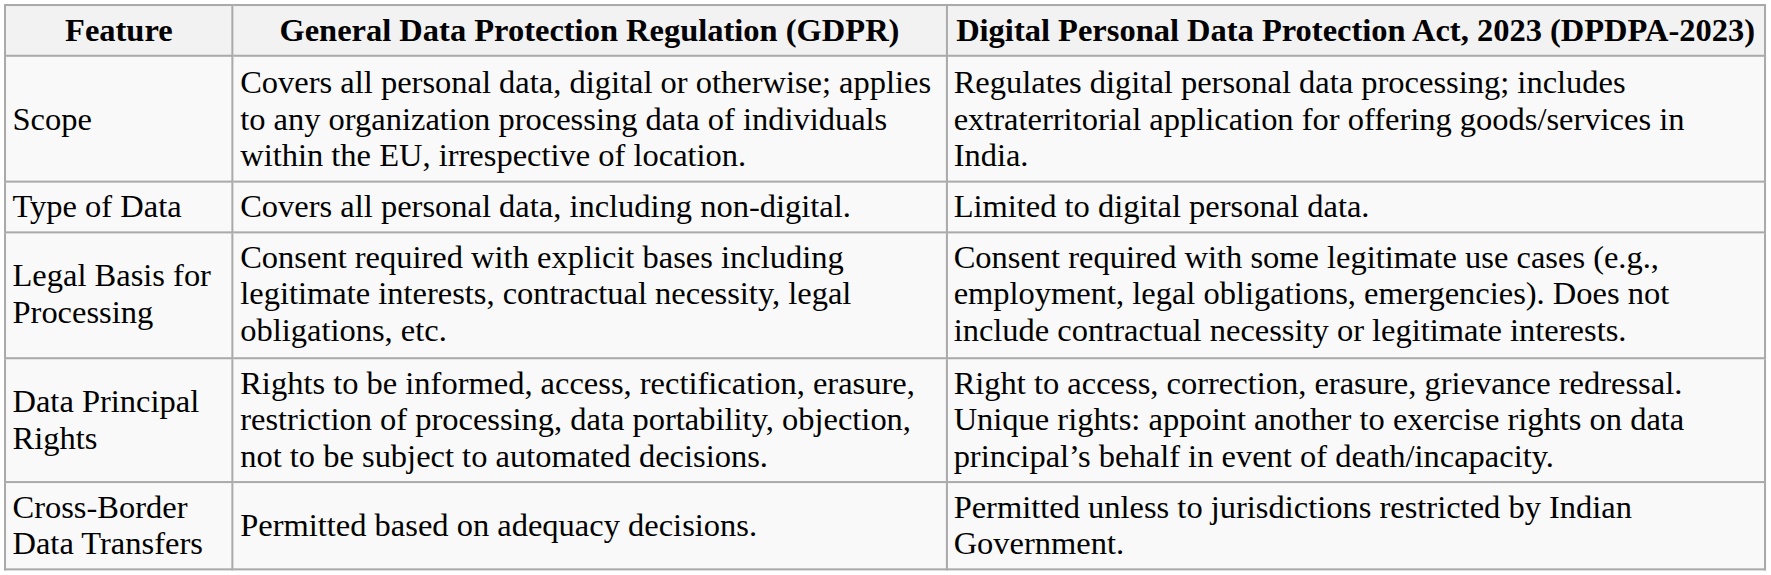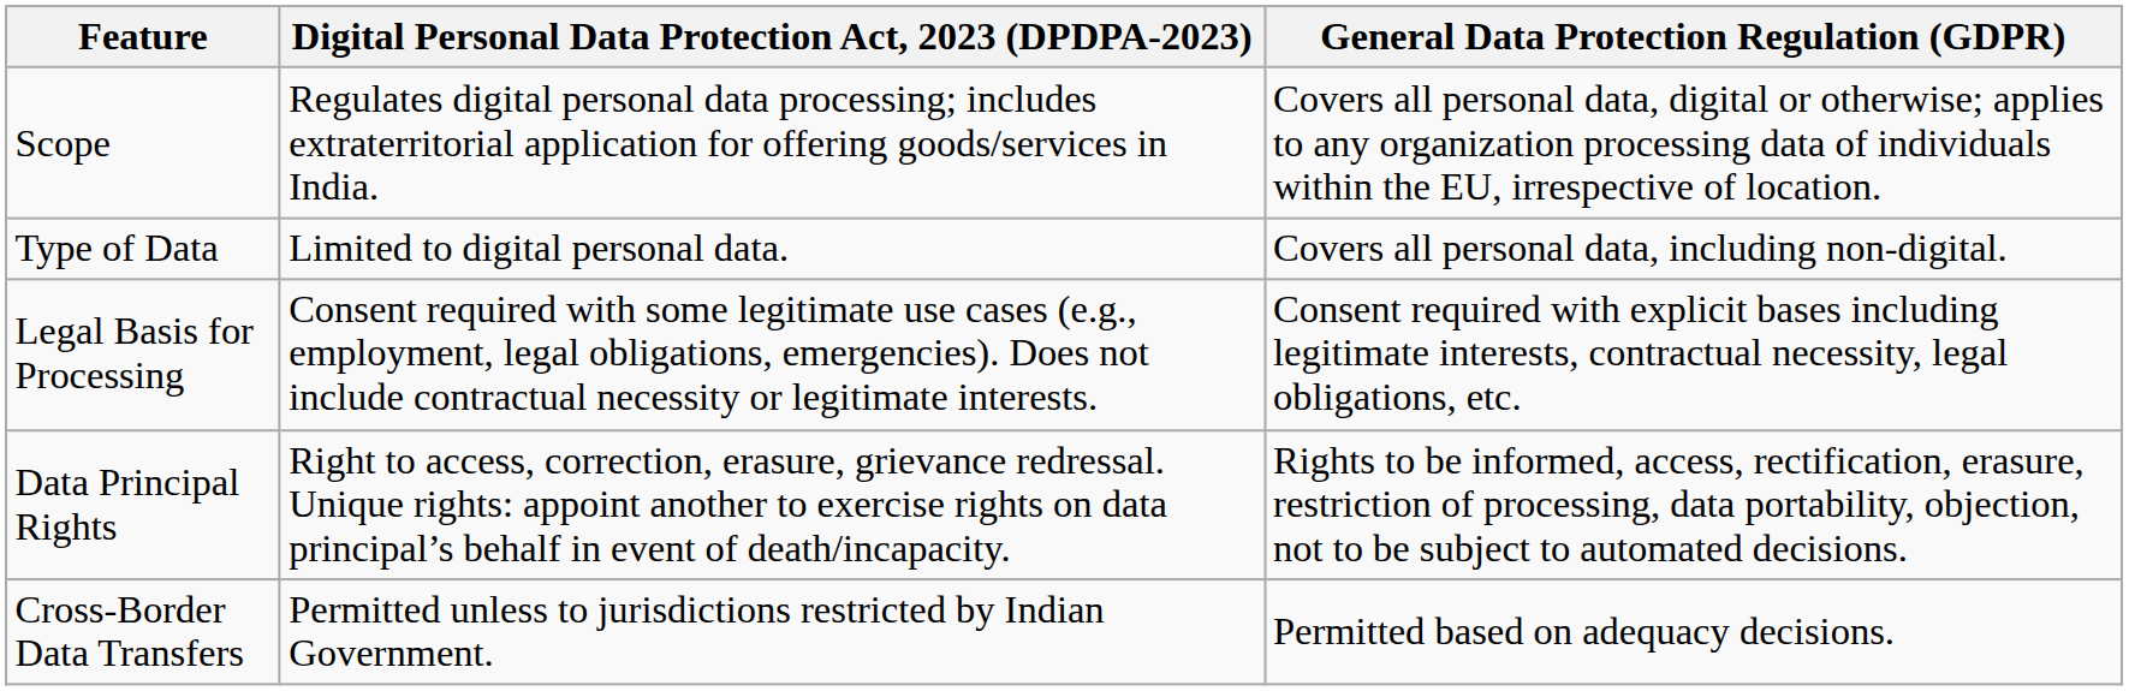 <table class="wikitable">
 <tr>
 <th>Feature</th>
+<th>Digital Personal Data Protection Act, 2023 (DPDPA-2023)</th>
 <th>General Data Protection Regulation (GDPR)</th>
-<th>Digital Personal Data Protection Act, 2023 (DPDPA-2023)</th>
 </tr>
 <tr>
 <td>Scope</td>
+<td>Regulates digital personal data processing; includes extraterritorial application for offering goods/services in India.</td>
 <td>Covers all personal data, digital or otherwise; applies to any organization processing data of individuals within the EU, irrespective of location.</td>
-<td>Regulates digital personal data processing; includes extraterritorial application for offering goods/services in India.</td>
 </tr>
 <tr>
 <td>Type of Data</td>
+<td>Limited to digital personal data.</td>
 <td>Covers all personal data, including non-digital.</td>
-<td>Limited to digital personal data.</td>
 </tr>
 <tr>
 <td>Legal Basis for Processing</td>
+<td>Consent required with some legitimate use cases (e.g., employment, legal obligations, emergencies). Does not include contractual necessity or legitimate interests.</td>
 <td>Consent required with explicit bases including legitimate interests, contractual necessity, legal obligations, etc.</td>
-<td>Consent required with some legitimate use cases (e.g., employment, legal obligations, emergencies). Does not include contractual necessity or legitimate interests.</td>
 </tr>
 <tr>
 <td>Data Principal Rights</td>
+<td>Right to access, correction, erasure, grievance redressal. Unique rights: appoint another to exercise rights on data principal’s behalf in event of death/incapacity.</td>
 <td>Rights to be informed, access, rectification, erasure, restriction of processing, data portability, objection, not to be subject to automated decisions.</td>
-<td>Right to access, correction, erasure, grievance redressal. Unique rights: appoint another to exercise rights on data principal’s behalf in event of death/incapacity.</td>
 </tr>
 <tr>
 <td>Cross-Border Data Transfers</td>
+<td>Permitted unless to jurisdictions restricted by Indian Government.</td>
 <td>Permitted based on adequacy decisions.</td>
-<td>Permitted unless to jurisdictions restricted by Indian Government.</td>
 </tr>
 </table>
